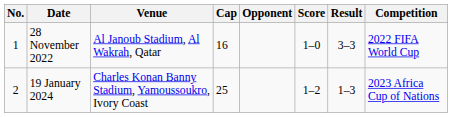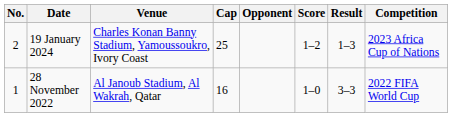 <table class="wikitable sortable">
 <tr>
 <th scope="col">No.</th>
 <th scope="col">Date</th>
 <th scope="col">Venue</th>
 <th scope="col">Cap</th>
 <th scope="col">Opponent</th>
 <th scope="col">Score</th>
 <th scope="col">Result</th>
 <th scope="col">Competition</th>
 </tr>
 <tr>
+<td style="text-align:center">2</td>
+<td>19 January 2024</td>
+<td><a href='#'>Charles Konan Banny Stadium</a>, <a href='#'>Yamoussoukro</a>, Ivory Coast</td>
+<td>25</td>
+<td></td>
+<td style="text-align:center">1–2</td>
+<td style="text-align:center">1–3</td>
+<td><a href='#'>2023 Africa Cup of Nations</a></td>
+</tr>
+<tr>
 <td style="text-align:center">1</td>
 <td>28 November 2022</td>
 <td><a href='#'>Al Janoub Stadium</a>, <a href='#'>Al Wakrah</a>, Qatar</td>
 <td>16</td>
 <td></td>
 <td style="text-align:center">1–0</td>
 <td style="text-align:center">3–3</td>
 <td><a href='#'>2022 FIFA World Cup</a></td>
 </tr>
-<tr>
-<td style="text-align:center">2</td>
-<td>19 January 2024</td>
-<td><a href='#'>Charles Konan Banny Stadium</a>, <a href='#'>Yamoussoukro</a>, Ivory Coast</td>
-<td>25</td>
-<td></td>
-<td style="text-align:center">1–2</td>
-<td style="text-align:center">1–3</td>
-<td><a href='#'>2023 Africa Cup of Nations</a></td>
-</tr>
 </table>
